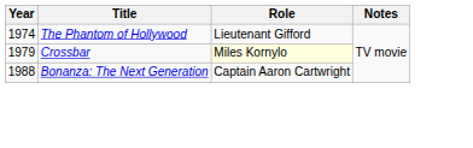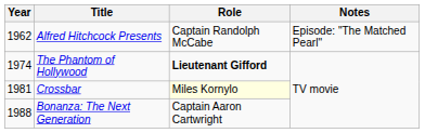 <table class="wikitable">
 <tr>
 <th>Year</th>
 <th>Title</th>
 <th>Role</th>
 <th>Notes</th>
 </tr>
 <tr>
+<td>1962</td>
+<td><em><a href='#'>Alfred Hitchcock Presents</a></em></td>
+<td>Captain Randolph McCabe</td>
+<td>Episode: "The Matched Pearl"</td>
+</tr>
+<tr>
 <td>1974</td>
 <td><em><a href='#'>The Phantom of Hollywood</a></em></td>
-<td>Lieutenant Gifford</td>
+<td><strong>Lieutenant Gifford</strong></td>
 <td rowspan="3">TV movie</td>
 </tr>
 <tr>
-<td>1979</td>
+<td>1981</td>
 <td><em><a href='#'>Crossbar</a></em></td>
 <td style="background: lightyellow;">Miles Kornylo</td>
 </tr>
 <tr>
 <td>1988</td>
 <td><em><a href='#'>Bonanza: The Next Generation</a></em></td>
 <td>Captain Aaron Cartwright</td>
 </tr>
 </table>
